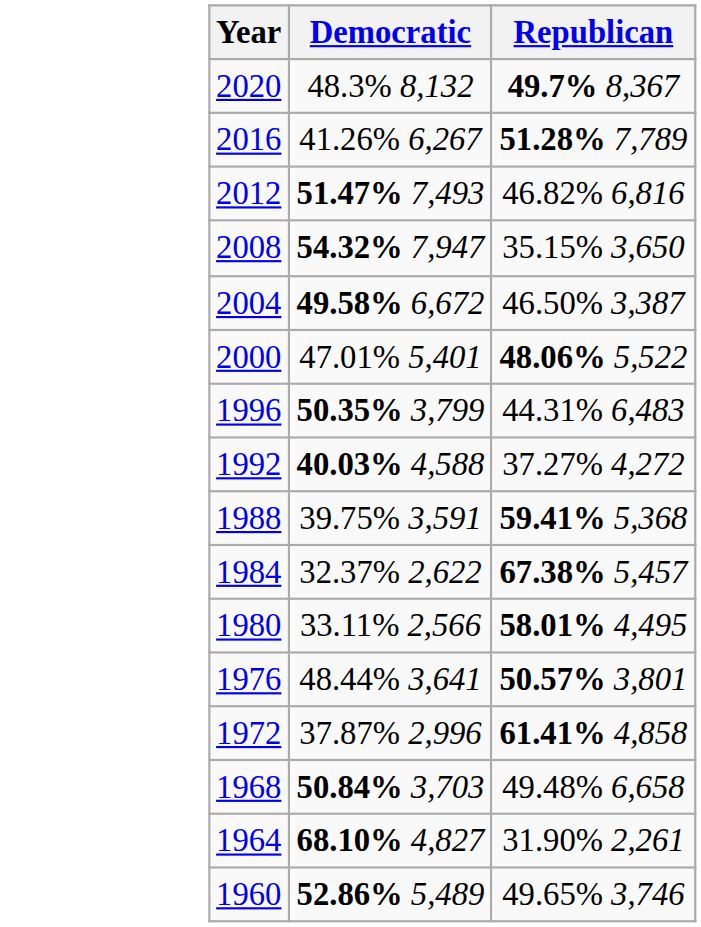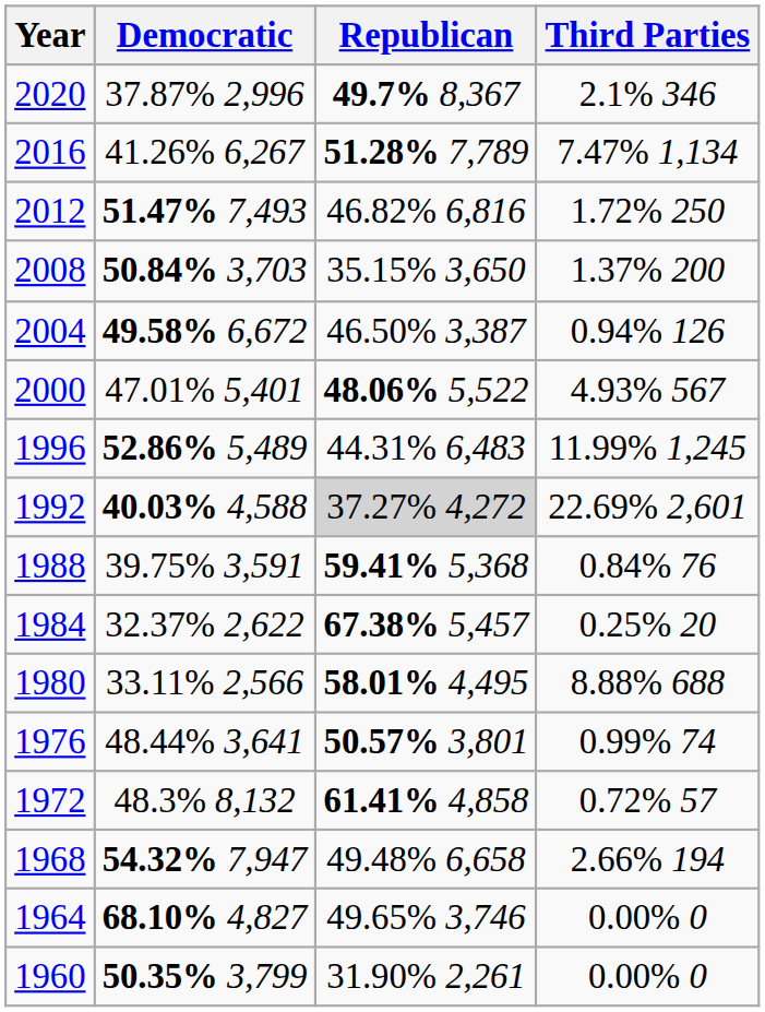 <table class="wikitable" style="float:right; margin:1em; font-size:95%;">
 <tr style="background:lightgrey;">
 <th>Year</th>
 <th><a href='#'>Democratic</a></th>
 <th><a href='#'>Republican</a></th>
+<th><a href='#'>Third Parties</a></th>
 </tr>
 <tr>
 <td align="center" ><a href='#'>2020</a></td>
-<td align="center" >48.3% <em>8,132</em></td>
+<td align="center" >37.87% <em>2,996</em></td>
 <td align="center" ><strong>49.7%</strong> <em>8,367</em></td>
+<td align="center" >2.1% <em>346</em></td>
 </tr>
 <tr>
 <td align="center" ><a href='#'>2016</a></td>
 <td align="center" >41.26% <em>6,267</em></td>
 <td align="center" ><strong>51.28%</strong> <em>7,789</em></td>
+<td align="center" >7.47% <em>1,134</em></td>
 </tr>
 <tr>
 <td align="center" ><a href='#'>2012</a></td>
 <td align="center" ><strong>51.47%</strong> <em>7,493</em></td>
 <td align="center" >46.82% <em>6,816</em></td>
+<td align="center" >1.72% <em>250</em></td>
 </tr>
 <tr>
 <td align="center" ><a href='#'>2008</a></td>
-<td align="center" ><strong>54.32%</strong> <em>7,947</em></td>
+<td align="center" ><strong>50.84%</strong> <em>3,703</em></td>
 <td align="center" >35.15% <em>3,650</em></td>
+<td align="center" >1.37% <em>200</em></td>
 </tr>
 <tr>
 <td align="center" ><a href='#'>2004</a></td>
 <td align="center" ><strong>49.58%</strong> <em>6,672</em></td>
 <td align="center" >46.50% <em>3,387</em></td>
+<td align="center" >0.94% <em>126</em></td>
 </tr>
 <tr>
 <td align="center" ><a href='#'>2000</a></td>
 <td align="center" >47.01% <em>5,401</em></td>
 <td align="center" ><strong>48.06%</strong> <em>5,522</em></td>
+<td align="center" >4.93% <em>567</em></td>
 </tr>
 <tr>
 <td align="center" ><a href='#'>1996</a></td>
-<td align="center" ><strong>50.35%</strong> <em>3,799</em></td>
+<td align="center" ><strong>52.86%</strong> <em>5,489</em></td>
 <td align="center" >44.31% <em>6,483</em></td>
+<td align="center" >11.99% <em>1,245</em></td>
 </tr>
 <tr>
 <td align="center" ><a href='#'>1992</a></td>
 <td align="center" ><strong>40.03%</strong> <em>4,588</em></td>
-<td align="center" >37.27% <em>4,272</em></td>
+<td align="center"  style="background: lightgrey;">37.27% <em>4,272</em></td>
+<td align="center" >22.69% <em>2,601</em></td>
 </tr>
 <tr>
 <td align="center" ><a href='#'>1988</a></td>
 <td align="center" >39.75% <em>3,591</em></td>
 <td align="center" ><strong>59.41%</strong> <em>5,368</em></td>
+<td align="center" >0.84% <em>76</em></td>
 </tr>
 <tr>
 <td align="center" ><a href='#'>1984</a></td>
 <td align="center" >32.37% <em>2,622</em></td>
 <td align="center" ><strong>67.38%</strong> <em>5,457</em></td>
+<td align="center" >0.25% <em>20</em></td>
 </tr>
 <tr>
 <td align="center" ><a href='#'>1980</a></td>
 <td align="center" >33.11% <em>2,566</em></td>
 <td align="center" ><strong>58.01%</strong> <em>4,495</em></td>
+<td align="center" >8.88% <em>688</em></td>
 </tr>
 <tr>
 <td align="center" ><a href='#'>1976</a></td>
 <td align="center" >48.44% <em>3,641</em></td>
 <td align="center" ><strong>50.57%</strong> <em>3,801</em></td>
+<td align="center" >0.99% <em>74</em></td>
 </tr>
 <tr>
 <td align="center" ><a href='#'>1972</a></td>
-<td align="center" >37.87% <em>2,996</em></td>
+<td align="center" >48.3% <em>8,132</em></td>
 <td align="center" ><strong>61.41%</strong> <em>4,858</em></td>
+<td align="center" >0.72% <em>57</em></td>
 </tr>
 <tr>
 <td align="center" ><a href='#'>1968</a></td>
-<td align="center" ><strong>50.84%</strong> <em>3,703</em></td>
+<td align="center" ><strong>54.32%</strong> <em>7,947</em></td>
 <td align="center" >49.48% <em>6,658</em></td>
+<td align="center" >2.66% <em>194</em></td>
 </tr>
 <tr>
 <td align="center" ><a href='#'>1964</a></td>
 <td align="center" ><strong>68.10%</strong> <em>4,827</em></td>
-<td align="center" >31.90% <em>2,261</em></td>
+<td align="center" >49.65% <em>3,746</em></td>
+<td align="center" >0.00% <em>0</em></td>
 </tr>
 <tr>
 <td align="center" ><a href='#'>1960</a></td>
-<td align="center" ><strong>52.86%</strong> <em>5,489</em></td>
-<td align="center" >49.65% <em>3,746</em></td>
+<td align="center" ><strong>50.35%</strong> <em>3,799</em></td>
+<td align="center" >31.90% <em>2,261</em></td>
+<td align="center" >0.00% <em>0</em></td>
 </tr>
 </table>
